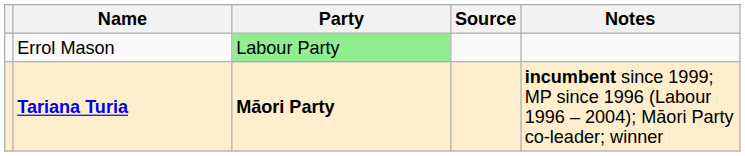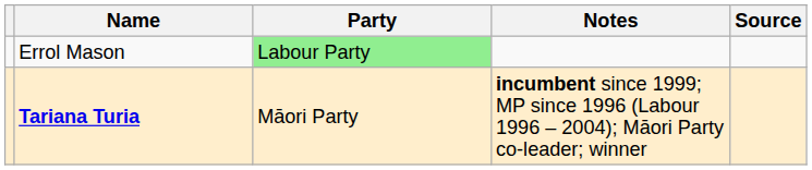 <table class="wikitable" width="70%" style="font-size:95%;">
 <tr>
 <th width=1%></th>
 <th width=30%>Name</th>
 <th width=30%>Party</th>
+<th width=30%>Notes</th>
 <th width=9%>Source</th>
-<th width=30%>Notes</th>
 </tr>
 <tr -->
 <td bgcolor=></td>
 <td>Errol Mason</td>
 <td style="background: lightgreen;">Labour Party</td>
 <td></td>
 <td></td>
 </tr>
 <tr ---- bgcolor=#FFEECC>
 <td bgcolor=></td>
 <td><strong><a href='#'>Tariana Turia</a></strong></td>
-<td><strong>Māori Party</strong></td>
+<td>Māori Party</td>
+<td><strong>incumbent</strong> since 1999; MP since 1996 (Labour 1996 – 2004);  Māori Party co-leader; winner</td>
 <td></td>
-<td><strong>incumbent</strong> since 1999; MP since 1996 (Labour 1996 – 2004);  Māori Party co-leader; winner</td>
 </tr>
 </table>
